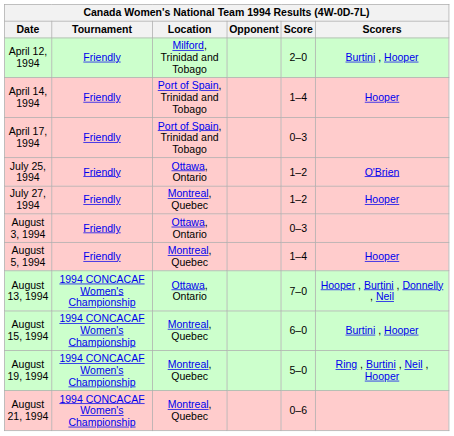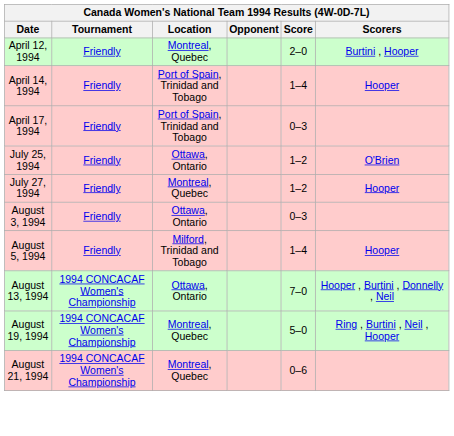 <table class="wikitable collapsible collapsed" style="font-size:90%">
 <tr>
 <th colspan="6"><strong>Canada Women's National Team 1994 Results (4W-0D-7L)</strong></th>
 </tr>
 <tr>
 <th>Date</th>
 <th>Tournament</th>
 <th>Location</th>
 <th>Opponent</th>
 <th>Score</th>
 <th width=30%>Scorers</th>
 </tr>
 <tr style="background:#cfc;">
 <td style="text-align: center;">April 12, 1994</td>
 <td style="text-align: center;"><a href='#'>Friendly</a></td>
-<td style="text-align: center;"><a href='#'>Milford</a>, Trinidad and Tobago</td>
+<td style="text-align: center;"><a href='#'>Montreal</a>, Quebec</td>
 <td></td>
 <td style="text-align: center;">2–0</td>
 <td style="text-align: center;"><a href='#'>Burtini</a> , <a href='#'>Hooper</a> </td>
 </tr>
 <tr style="background:#fcc;">
 <td style="text-align: center;">April 14, 1994</td>
 <td style="text-align: center;"><a href='#'>Friendly</a></td>
 <td style="text-align: center;"><a href='#'>Port of Spain</a>, Trinidad and Tobago</td>
 <td></td>
 <td style="text-align: center;">1–4</td>
 <td style="text-align: center;"><a href='#'>Hooper</a> </td>
 </tr>
 <tr style="background:#fcc;">
 <td style="text-align: center;">April 17, 1994</td>
 <td style="text-align: center;"><a href='#'>Friendly</a></td>
 <td style="text-align: center;"><a href='#'>Port of Spain</a>, Trinidad and Tobago</td>
 <td></td>
 <td style="text-align: center;">0–3</td>
 <td style="text-align: center;"></td>
 </tr>
 <tr style="background:#fcc;">
 <td style="text-align: center;">July 25, 1994</td>
 <td style="text-align: center;"><a href='#'>Friendly</a></td>
 <td style="text-align: center;"><a href='#'>Ottawa</a>, Ontario</td>
 <td></td>
 <td style="text-align: center;">1–2</td>
 <td style="text-align: center;"><a href='#'>O'Brien</a> </td>
 </tr>
 <tr style="background:#fcc;">
 <td style="text-align: center;">July 27, 1994</td>
 <td style="text-align: center;"><a href='#'>Friendly</a></td>
 <td style="text-align: center;"><a href='#'>Montreal</a>, Quebec</td>
 <td></td>
 <td style="text-align: center;">1–2</td>
 <td style="text-align: center;"><a href='#'>Hooper</a> </td>
 </tr>
 <tr style="background:#fcc;">
 <td style="text-align: center;">August 3, 1994</td>
 <td style="text-align: center;"><a href='#'>Friendly</a></td>
 <td style="text-align: center;"><a href='#'>Ottawa</a>, Ontario</td>
 <td></td>
 <td style="text-align: center;">0–3</td>
 <td style="text-align: center;"></td>
 </tr>
 <tr style="background:#fcc;">
 <td style="text-align: center;">August 5, 1994</td>
 <td style="text-align: center;"><a href='#'>Friendly</a></td>
-<td style="text-align: center;"><a href='#'>Montreal</a>, Quebec</td>
+<td style="text-align: center;"><a href='#'>Milford</a>, Trinidad and Tobago</td>
 <td></td>
 <td style="text-align: center;">1–4</td>
 <td style="text-align: center;"><a href='#'>Hooper</a> </td>
 </tr>
 <tr style="background:#cfc;">
 <td style="text-align: center;">August 13, 1994</td>
 <td style="text-align: center;"><a href='#'>1994 CONCACAF Women's Championship</a></td>
 <td style="text-align: center;"><a href='#'>Ottawa</a>, Ontario</td>
 <td></td>
 <td style="text-align: center;">7–0</td>
 <td style="text-align: center;"><a href='#'>Hooper</a> , <a href='#'>Burtini</a> , <a href='#'>Donnelly</a> , <a href='#'>Neil</a> </td>
-</tr>
-<tr style="background:#cfc;">
-<td style="text-align: center;">August 15, 1994</td>
-<td style="text-align: center;"><a href='#'>1994 CONCACAF Women's Championship</a></td>
-<td style="text-align: center;"><a href='#'>Montreal</a>, Quebec</td>
-<td></td>
-<td style="text-align: center;">6–0</td>
-<td style="text-align: center;"><a href='#'>Burtini</a> , <a href='#'>Hooper</a> </td>
 </tr>
 <tr style="background:#cfc;">
 <td style="text-align: center;">August 19, 1994</td>
 <td style="text-align: center;"><a href='#'>1994 CONCACAF Women's Championship</a></td>
 <td style="text-align: center;"><a href='#'>Montreal</a>, Quebec</td>
 <td></td>
 <td style="text-align: center;">5–0</td>
 <td style="text-align: center;"><a href='#'>Ring</a> , <a href='#'>Burtini</a> , <a href='#'>Neil</a> , <a href='#'>Hooper</a> </td>
 </tr>
 <tr style="background:#fcc;">
 <td style="text-align: center;">August 21, 1994</td>
 <td style="text-align: center;"><a href='#'>1994 CONCACAF Women's Championship</a></td>
 <td style="text-align: center;"><a href='#'>Montreal</a>, Quebec</td>
 <td></td>
 <td style="text-align: center;">0–6</td>
 <td style="text-align: center;"></td>
 </tr>
 </table>
